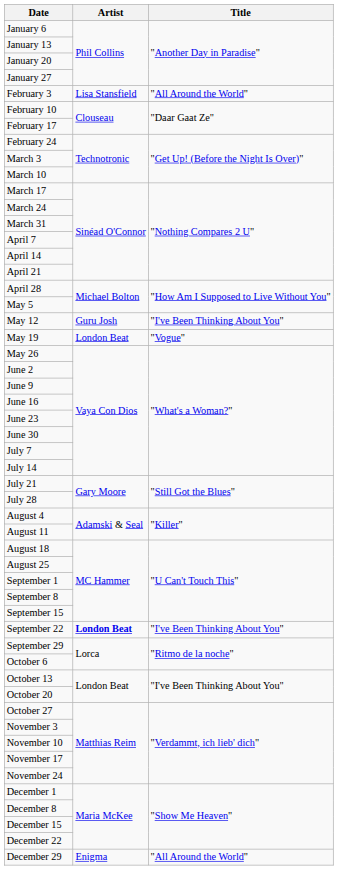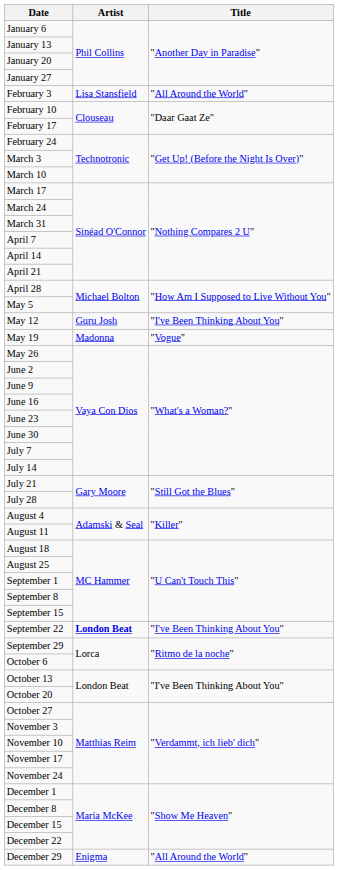 <table class="wikitable">
 <tr>
 <th width="100px">Date</th>
 <th>Artist</th>
 <th>Title</th>
 </tr>
 <tr>
 <td>January 6</td>
 <td rowspan=4><a href='#'>Phil Collins</a></td>
 <td rowspan=4>"<a href='#'>Another Day in Paradise</a>"</td>
 </tr>
 <tr>
 <td>January 13</td>
 </tr>
 <tr>
 <td>January 20</td>
 </tr>
 <tr>
 <td>January 27</td>
 </tr>
 <tr>
 <td>February 3</td>
 <td><a href='#'>Lisa Stansfield</a></td>
 <td>"<a href='#'>All Around the World</a>"</td>
 </tr>
 <tr>
 <td>February 10</td>
 <td rowspan="2"><a href='#'>Clouseau</a></td>
 <td rowspan="2">"Daar Gaat Ze"</td>
 </tr>
 <tr>
 <td>February 17</td>
 </tr>
 <tr>
 <td>February 24</td>
 <td rowspan=3><a href='#'>Technotronic</a></td>
 <td rowspan=3>"<a href='#'>Get Up! (Before the Night Is Over)</a>"</td>
 </tr>
 <tr>
 <td>March 3</td>
 </tr>
 <tr>
 <td>March 10</td>
 </tr>
 <tr>
 <td>March 17</td>
 <td rowspan=6><a href='#'>Sinéad O'Connor</a></td>
 <td rowspan=6>"<a href='#'>Nothing Compares 2 U</a>"</td>
 </tr>
 <tr>
 <td>March 24</td>
 </tr>
 <tr>
 <td>March 31</td>
 </tr>
 <tr>
 <td>April 7</td>
 </tr>
 <tr>
 <td>April 14</td>
 </tr>
 <tr>
 <td>April 21</td>
 </tr>
 <tr>
 <td>April 28</td>
 <td rowspan=2><a href='#'>Michael Bolton</a></td>
 <td rowspan=2>"<a href='#'>How Am I Supposed to Live Without You</a>"</td>
 </tr>
 <tr>
 <td>May 5</td>
 </tr>
 <tr>
 <td>May 12</td>
 <td><a href='#'>Guru Josh</a></td>
 <td>"<a href='#'>I've Been Thinking About You</a>"</td>
 </tr>
 <tr>
 <td>May 19</td>
-<td><a href='#'>London Beat</a></td>
+<td><a href='#'>Madonna</a></td>
 <td>"<a href='#'>Vogue</a>"</td>
 </tr>
 <tr>
 <td>May 26</td>
 <td rowspan=8><a href='#'>Vaya Con Dios</a></td>
 <td rowspan=8>"<a href='#'>What's a Woman?</a>"</td>
 </tr>
 <tr>
 <td>June 2</td>
 </tr>
 <tr>
 <td>June 9</td>
 </tr>
 <tr>
 <td>June 16</td>
 </tr>
 <tr>
 <td>June 23</td>
 </tr>
 <tr>
 <td>June 30</td>
 </tr>
 <tr>
 <td>July 7</td>
 </tr>
 <tr>
 <td>July 14</td>
 </tr>
 <tr>
 <td>July 21</td>
 <td rowspan=2><a href='#'>Gary Moore</a></td>
 <td rowspan=2>"<a href='#'>Still Got the Blues</a>"</td>
 </tr>
 <tr>
 <td>July 28</td>
 </tr>
 <tr>
 <td>August 4</td>
 <td rowspan=2><a href='#'>Adamski</a> & <a href='#'>Seal</a></td>
 <td rowspan=2>"<a href='#'>Killer</a>"</td>
 </tr>
 <tr>
 <td>August 11</td>
 </tr>
 <tr>
 <td>August 18</td>
 <td rowspan=5><a href='#'>MC Hammer</a></td>
 <td rowspan=5>"<a href='#'>U Can't Touch This</a>"</td>
 </tr>
 <tr>
 <td>August 25</td>
 </tr>
 <tr>
 <td>September 1</td>
 </tr>
 <tr>
 <td>September 8</td>
 </tr>
 <tr>
 <td>September 15</td>
 </tr>
 <tr>
 <td>September 22</td>
 <td><strong><a href='#'>London Beat</a></strong></td>
 <td>"<a href='#'>I've Been Thinking About You</a>"</td>
 </tr>
 <tr>
 <td>September 29</td>
 <td rowspan=2>Lorca</td>
 <td rowspan=2>"<a href='#'>Ritmo de la noche</a>"</td>
 </tr>
 <tr>
 <td>October 6</td>
 </tr>
 <tr>
 <td>October 13</td>
 <td rowspan=2>London Beat</td>
 <td rowspan=2>"I've Been Thinking About You"</td>
 </tr>
 <tr>
 <td>October 20</td>
 </tr>
 <tr>
 <td>October 27</td>
 <td rowspan=5><a href='#'>Matthias Reim</a></td>
 <td rowspan=5>"<a href='#'>Verdammt, ich lieb' dich</a>"</td>
 </tr>
 <tr>
 <td>November 3</td>
 </tr>
 <tr>
 <td>November 10</td>
 </tr>
 <tr>
 <td>November 17</td>
 </tr>
 <tr>
 <td>November 24</td>
 </tr>
 <tr>
 <td>December 1</td>
 <td rowspan=4><a href='#'>Maria McKee</a></td>
 <td rowspan=4>"<a href='#'>Show Me Heaven</a>"</td>
 </tr>
 <tr>
 <td>December 8</td>
 </tr>
 <tr>
 <td>December 15</td>
 </tr>
 <tr>
 <td>December 22</td>
 </tr>
 <tr>
 <td>December 29</td>
 <td><a href='#'>Enigma</a></td>
 <td>"<a href='#'>All Around the World</a>"</td>
 </tr>
 </table>
